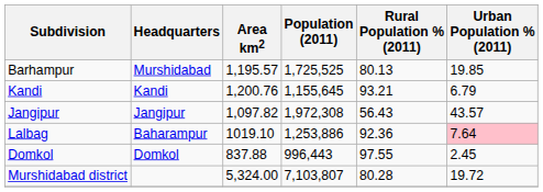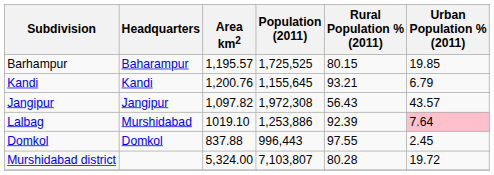 <table class="wikitable sortable">
 <tr>
 <th>Subdivision</th>
 <th>Headquarters</th>
 <th><br>Area<br>km<sup>2</sup></th>
 <th>Population<br>(2011)</th>
 <th>Rural<br>Population %<br>(2011)</th>
 <th>Urban<br> Population % <br>(2011)</th>
 </tr>
 <tr>
 <td>Barhampur</td>
-<td><a href='#'>Murshidabad</a></td>
+<td><a href='#'>Baharampur</a></td>
 <td>1,195.57</td>
 <td>1,725,525</td>
-<td>80.13</td>
+<td>80.15</td>
 <td>19.85</td>
 </tr>
 <tr>
 <td><a href='#'>Kandi</a></td>
 <td><a href='#'>Kandi</a></td>
 <td>1,200.76</td>
 <td>1,155,645</td>
 <td>93.21</td>
 <td>6.79</td>
 </tr>
 <tr>
 <td><a href='#'>Jangipur</a></td>
 <td><a href='#'>Jangipur</a></td>
 <td>1,097.82</td>
 <td>1,972,308</td>
 <td>56.43</td>
 <td>43.57</td>
 </tr>
 <tr>
 <td><a href='#'>Lalbag</a></td>
-<td><a href='#'>Baharampur</a></td>
+<td><a href='#'>Murshidabad</a></td>
 <td>1019.10</td>
 <td>1,253,886</td>
-<td>92.36</td>
+<td>92.39</td>
 <td style="background: pink;">7.64</td>
 </tr>
 <tr>
 <td><a href='#'>Domkol</a></td>
 <td><a href='#'>Domkol</a></td>
 <td>837.88</td>
 <td>996,443</td>
 <td>97.55</td>
 <td>2.45</td>
 </tr>
 <tr>
 <td><a href='#'>Murshidabad district</a></td>
 <td></td>
 <td>5,324.00</td>
 <td>7,103,807</td>
 <td>80.28</td>
 <td>19.72</td>
 </tr>
 <tr>
 </tr>
 </table>
